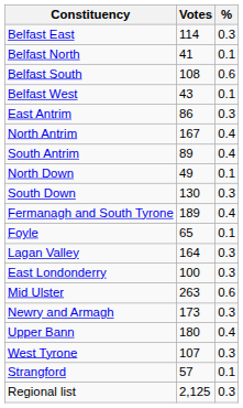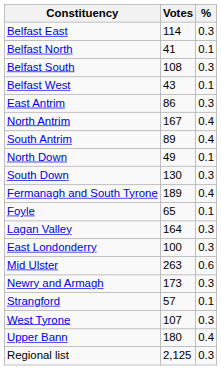 <table class="wikitable">
 <tr>
 <th>Constituency</th>
 <th>Votes</th>
 <th>%</th>
 </tr>
 <tr>
 <td><a href='#'>Belfast East</a></td>
 <td>114</td>
 <td>0.3</td>
 </tr>
 <tr>
 <td><a href='#'>Belfast North</a></td>
 <td>41</td>
 <td>0.1</td>
 </tr>
 <tr>
 <td><a href='#'>Belfast South</a></td>
 <td>108</td>
-<td>0.6</td>
+<td>0.3</td>
 </tr>
 <tr>
 <td><a href='#'>Belfast West</a></td>
 <td>43</td>
 <td>0.1</td>
 </tr>
 <tr>
 <td><a href='#'>East Antrim</a></td>
 <td>86</td>
 <td>0.3</td>
 </tr>
 <tr>
 <td><a href='#'>North Antrim</a></td>
 <td>167</td>
 <td>0.4</td>
 </tr>
 <tr>
 <td><a href='#'>South Antrim</a></td>
 <td>89</td>
 <td>0.4</td>
 </tr>
 <tr>
 <td><a href='#'>North Down</a></td>
 <td>49</td>
 <td>0.1</td>
 </tr>
 <tr>
 <td><a href='#'>South Down</a></td>
 <td>130</td>
 <td>0.3</td>
 </tr>
 <tr>
 <td><a href='#'>Fermanagh and South Tyrone</a></td>
 <td>189</td>
 <td>0.4</td>
 </tr>
 <tr>
 <td><a href='#'>Foyle</a></td>
 <td>65</td>
 <td>0.1</td>
 </tr>
 <tr>
 <td><a href='#'>Lagan Valley</a></td>
 <td>164</td>
 <td>0.3</td>
 </tr>
 <tr>
 <td><a href='#'>East Londonderry</a></td>
 <td>100</td>
 <td>0.3</td>
 </tr>
 <tr>
 <td><a href='#'>Mid Ulster</a></td>
 <td>263</td>
 <td>0.6</td>
 </tr>
 <tr>
 <td><a href='#'>Newry and Armagh</a></td>
 <td>173</td>
 <td>0.3</td>
 </tr>
 <tr>
-<td><a href='#'>Upper Bann</a></td>
-<td>180</td>
-<td>0.4</td>
+<td><a href='#'>Strangford</a></td>
+<td>57</td>
+<td>0.1</td>
 </tr>
 <tr>
 <td><a href='#'>West Tyrone</a></td>
 <td>107</td>
 <td>0.3</td>
 </tr>
 <tr>
-<td><a href='#'>Strangford</a></td>
-<td>57</td>
-<td>0.1</td>
+<td><a href='#'>Upper Bann</a></td>
+<td>180</td>
+<td>0.4</td>
 </tr>
 <tr>
 <td>Regional list</td>
 <td>2,125</td>
 <td>0.3</td>
 </tr>
 </table>
